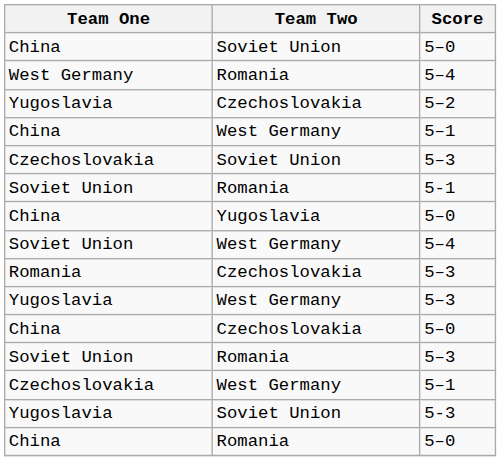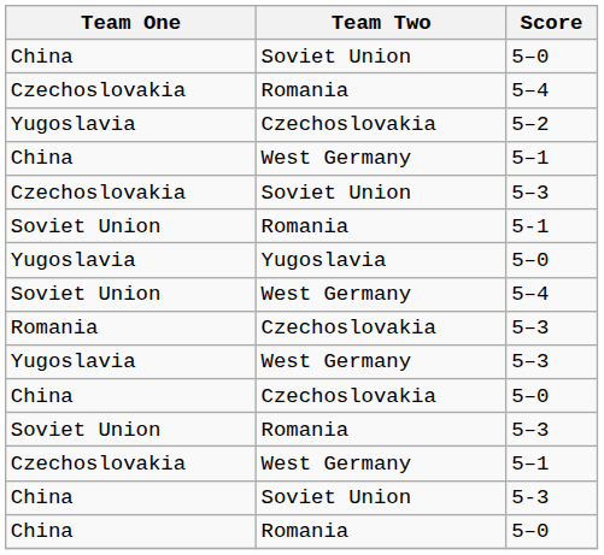 <table class="wikitable">
 <tr>
 <th width=150>Team One</th>
 <th width=150>Team Two</th>
 <th width=50>Score</th>
 </tr>
 <tr>
 <td>China</td>
 <td>Soviet Union</td>
 <td>5–0</td>
 </tr>
 <tr>
-<td>West Germany</td>
+<td>Czechoslovakia</td>
 <td>Romania</td>
 <td>5–4</td>
 </tr>
 <tr>
 <td>Yugoslavia</td>
 <td>Czechoslovakia</td>
 <td>5–2</td>
 </tr>
 <tr>
 <td>China</td>
 <td>West Germany</td>
 <td>5–1</td>
 </tr>
 <tr>
 <td>Czechoslovakia</td>
 <td>Soviet Union</td>
 <td>5–3</td>
 </tr>
 <tr>
 <td>Soviet Union</td>
 <td>Romania</td>
 <td>5-1</td>
 </tr>
 <tr>
-<td>China</td>
+<td>Yugoslavia</td>
 <td>Yugoslavia</td>
 <td>5–0</td>
 </tr>
 <tr>
 <td>Soviet Union</td>
 <td>West Germany</td>
 <td>5–4</td>
 </tr>
 <tr>
 <td>Romania</td>
 <td>Czechoslovakia</td>
 <td>5–3</td>
 </tr>
 <tr>
 <td>Yugoslavia</td>
 <td>West Germany</td>
 <td>5–3</td>
 </tr>
 <tr>
 <td>China</td>
 <td>Czechoslovakia</td>
 <td>5–0</td>
 </tr>
 <tr>
 <td>Soviet Union</td>
 <td>Romania</td>
 <td>5–3</td>
 </tr>
 <tr>
 <td>Czechoslovakia</td>
 <td>West Germany</td>
 <td>5–1</td>
 </tr>
 <tr>
-<td>Yugoslavia</td>
+<td>China</td>
 <td>Soviet Union</td>
 <td>5-3</td>
 </tr>
 <tr>
 <td>China</td>
 <td>Romania</td>
 <td>5–0</td>
 </tr>
 <tr>
 </tr>
 </table>
